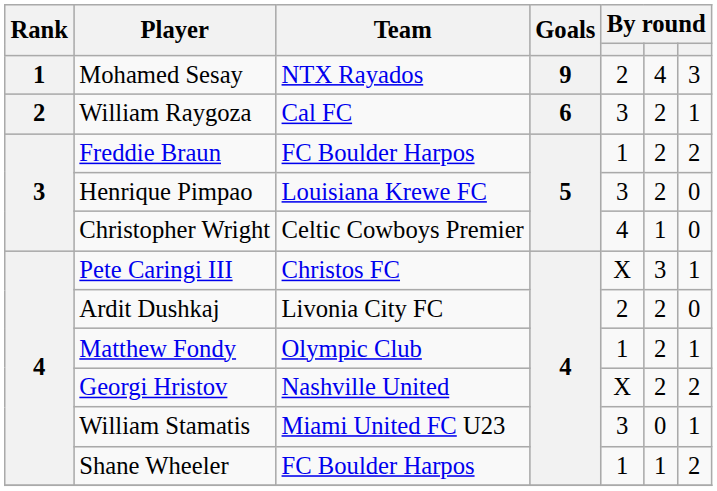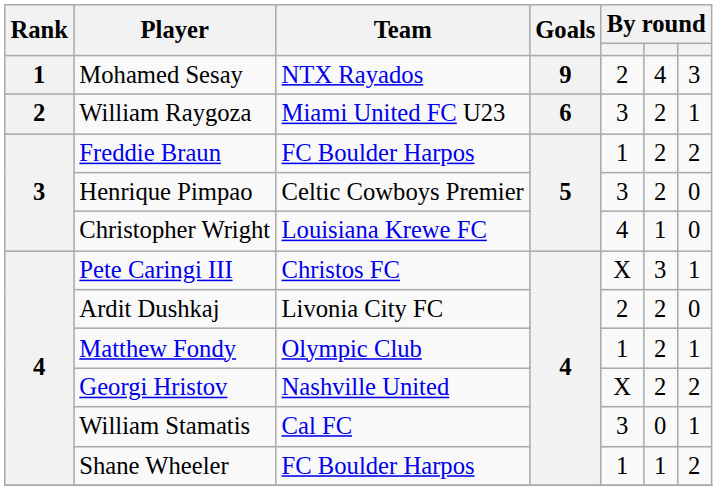 <table class="wikitable" style="text-align:center">
 <tr>
 <th rowspan=2>Rank</th>
 <th rowspan=2>Player</th>
 <th rowspan=2>Team</th>
 <th rowspan=2>Goals</th>
 <th colspan=3>By round</th>
 </tr>
 <tr>
 <th></th>
 <th></th>
 <th></th>
 </tr>
 <tr>
 <th rowspan=1>1</th>
 <td align="left"> Mohamed Sesay</td>
 <td align="left"><a href='#'>NTX Rayados</a></td>
 <th rowspan=1>9</th>
 <td>2</td>
 <td>4</td>
 <td>3</td>
 </tr>
 <tr>
 <th rowspan=1>2</th>
 <td align="left"> William Raygoza</td>
-<td align="left"><a href='#'>Cal FC</a></td>
+<td align="left"><a href='#'>Miami United FC</a> U23</td>
 <th rowspan=1>6</th>
 <td>3</td>
 <td>2</td>
 <td>1</td>
 </tr>
 <tr>
 <th rowspan=3>3</th>
 <td align="left"> <a href='#'>Freddie Braun</a></td>
 <td align="left"><a href='#'>FC Boulder Harpos</a></td>
 <th rowspan=3>5</th>
 <td>1</td>
 <td>2</td>
 <td>2</td>
 </tr>
 <tr>
 <td align="left"> Henrique Pimpao</td>
-<td align="left"><a href='#'>Louisiana Krewe FC</a></td>
+<td align="left">Celtic Cowboys Premier</td>
 <td>3</td>
 <td>2</td>
 <td>0</td>
 </tr>
 <tr>
 <td align="left"> Christopher Wright</td>
-<td align="left">Celtic Cowboys Premier</td>
+<td align="left"><a href='#'>Louisiana Krewe FC</a></td>
 <td>4</td>
 <td>1</td>
 <td>0</td>
 </tr>
 <tr>
 <th rowspan=6>4</th>
 <td align="left"> <a href='#'>Pete Caringi III</a></td>
 <td align="left"><a href='#'>Christos FC</a></td>
 <th rowspan=6>4</th>
 <td>X</td>
 <td>3</td>
 <td>1</td>
 </tr>
 <tr>
 <td align="left"> Ardit Dushkaj</td>
 <td align="left">Livonia City FC</td>
 <td>2</td>
 <td>2</td>
 <td>0</td>
 </tr>
 <tr>
 <td align="left"> <a href='#'>Matthew Fondy</a></td>
 <td align="left"><a href='#'>Olympic Club</a></td>
 <td>1</td>
 <td>2</td>
 <td>1</td>
 </tr>
 <tr>
 <td align="left"> <a href='#'>Georgi Hristov</a></td>
 <td align="left"><a href='#'>Nashville United</a></td>
 <td>X</td>
 <td>2</td>
 <td>2</td>
 </tr>
 <tr>
 <td align="left"> William Stamatis</td>
-<td align="left"><a href='#'>Miami United FC</a> U23</td>
+<td align="left"><a href='#'>Cal FC</a></td>
 <td>3</td>
 <td>0</td>
 <td>1</td>
 </tr>
 <tr>
 <td align="left"> Shane Wheeler</td>
 <td align="left"><a href='#'>FC Boulder Harpos</a></td>
 <td>1</td>
 <td>1</td>
 <td>2</td>
 </tr>
 <tr>
 </tr>
 </table>
